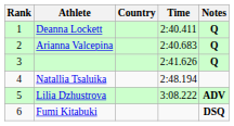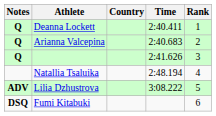 <table class="wikitable sortable" style="text-align:center">
 <tr>
-<th>Rank</th>
+<th>Notes</th>
 <th>Athlete</th>
 <th>Country</th>
 <th>Time</th>
-<th>Notes</th>
+<th>Rank</th>
 </tr>
 <tr bgcolor="#ccffcc">
-<td>1</td>
+<td><strong>Q</strong></td>
 <td align=left><a href='#'>Deanna Lockett</a></td>
 <td align=left></td>
 <td>2:40.411</td>
-<td><strong>Q</strong></td>
+<td>1</td>
 </tr>
 <tr bgcolor="#ccffcc">
-<td>2</td>
+<td><strong>Q</strong></td>
 <td align=left><a href='#'>Arianna Valcepina</a></td>
 <td align=left></td>
 <td>2:40.683</td>
-<td><strong>Q</strong></td>
+<td>2</td>
 </tr>
 <tr bgcolor="#ccffcc">
-<td>3</td>
+<td><strong>Q</strong></td>
 <td align=left></td>
 <td align=left></td>
 <td>2:41.626</td>
-<td><strong>Q</strong></td>
+<td>3</td>
 </tr>
 <tr>
-<td>4</td>
+<td></td>
 <td align=left><a href='#'>Natallia Tsaluika</a></td>
 <td align=left></td>
 <td>2:48.194</td>
-<td></td>
+<td>4</td>
 </tr>
 <tr bgcolor="#ccffcc">
-<td>5</td>
+<td><strong>ADV</strong></td>
 <td align=left><a href='#'>Lilia Dzhustrova</a></td>
 <td align=left></td>
 <td>3:08.222</td>
-<td><strong>ADV</strong></td>
+<td>5</td>
 </tr>
 <tr>
-<td>6</td>
+<td><strong>DSQ</strong></td>
 <td align=left><a href='#'>Fumi Kitabuki</a></td>
 <td align=left></td>
 <td></td>
-<td><strong>DSQ</strong></td>
+<td>6</td>
 </tr>
 </table>
